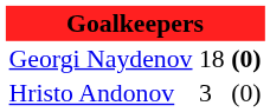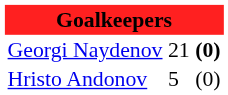 <table class="toccolours" border="0" cellpadding="2" cellspacing="0" align="left" style="margin:0.5em;">
 <tr>
 <th colspan="4" align="center" bgcolor="#FF2020"><span>Goalkeepers</span></th>
 </tr>
 <tr>
 <td> <a href='#'>Georgi Naydenov</a></td>
-<td>18</td>
+<td>21</td>
 <td><strong>(0)</strong></td>
 </tr>
 <tr>
 <td> <a href='#'>Hristo Andonov</a></td>
-<td>3</td>
+<td>5</td>
 <td>(0)</td>
 </tr>
 <tr>
 </tr>
 </table>
